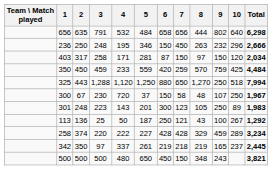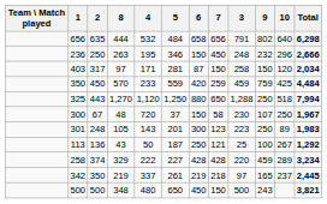 <table class="wikitable sortable" style="font-size: 74%; text-align:center;">
 <tr>
 <th style="width:76px;">Team \ Match played</th>
 <th align=center>1</th>
 <th align=center>2</th>
-<th align=center>3</th>
+<th align=center>8</th>
 <th align=center>4</th>
 <th align=center>5</th>
 <th align=center>6</th>
 <th align=center>7</th>
-<th align=center>8</th>
+<th align=center>3</th>
 <th align=center>9</th>
 <th align=center>10</th>
 <th align=center>Total</th>
 </tr>
 <tr align=center>
 <td align=left></td>
 <td>656</td>
 <td>635</td>
-<td>791</td>
+<td>444</td>
 <td>532</td>
 <td>484</td>
 <td>658</td>
 <td>656</td>
-<td>444</td>
+<td>791</td>
 <td>802</td>
 <td>640</td>
 <td><strong>6,298</strong></td>
 </tr>
 <tr align=center>
 <td align=left></td>
 <td>236</td>
 <td>250</td>
-<td>248</td>
+<td>263</td>
 <td>195</td>
 <td>346</td>
 <td>150</td>
 <td>450</td>
-<td>263</td>
+<td>248</td>
 <td>232</td>
 <td>296</td>
 <td><strong>2,666</strong></td>
 </tr>
 <tr align=center>
 <td align=left></td>
 <td>403</td>
 <td>317</td>
-<td>258</td>
+<td>97</td>
 <td>171</td>
 <td>281</td>
 <td>87</td>
 <td>150</td>
-<td>97</td>
+<td>258</td>
 <td>150</td>
 <td>120</td>
 <td><strong>2,034</strong></td>
 </tr>
 <tr align=center>
 <td align=left></td>
 <td>350</td>
 <td>450</td>
-<td>459</td>
+<td>570</td>
 <td>233</td>
 <td>559</td>
 <td>420</td>
 <td>259</td>
-<td>570</td>
+<td>459</td>
 <td>759</td>
 <td>425</td>
 <td><strong>4,484</strong></td>
 </tr>
 <tr align=center>
 <td align=left></td>
 <td>325</td>
 <td>443</td>
-<td>1,288</td>
+<td>1,270</td>
 <td>1,120</td>
 <td>1,250</td>
 <td>880</td>
 <td>650</td>
-<td>1,270</td>
+<td>1,288</td>
 <td>250</td>
 <td>518</td>
 <td><strong>7,994</strong></td>
 </tr>
 <tr align=center>
 <td align=left></td>
 <td>300</td>
 <td>67</td>
-<td>230</td>
+<td>48</td>
 <td>720</td>
 <td>37</td>
 <td>150</td>
 <td>58</td>
-<td>48</td>
+<td>230</td>
 <td>107</td>
 <td>250</td>
 <td><strong>1,967</strong></td>
 </tr>
 <tr align=center>
 <td align=left></td>
 <td>301</td>
 <td>248</td>
-<td>223</td>
+<td>105</td>
 <td>143</td>
 <td>201</td>
 <td>300</td>
 <td>123</td>
-<td>105</td>
+<td>223</td>
 <td>250</td>
 <td>89</td>
 <td><strong>1,983</strong></td>
 </tr>
 <tr align=center>
 <td align=left></td>
 <td>113</td>
 <td>136</td>
-<td>25</td>
+<td>43</td>
 <td>50</td>
 <td>187</td>
 <td>250</td>
 <td>121</td>
-<td>43</td>
+<td>25</td>
 <td>100</td>
 <td>267</td>
 <td><strong>1,292</strong></td>
 </tr>
 <tr align=center>
 <td align=left></td>
 <td>258</td>
 <td>374</td>
-<td>220</td>
+<td>329</td>
 <td>222</td>
 <td>227</td>
 <td>428</td>
 <td>428</td>
-<td>329</td>
+<td>220</td>
 <td>459</td>
 <td>289</td>
 <td><strong>3,234</strong></td>
 </tr>
 <tr align=center>
 <td align=left></td>
 <td>342</td>
 <td>350</td>
-<td>97</td>
+<td>219</td>
 <td>337</td>
 <td>261</td>
 <td>219</td>
 <td>218</td>
-<td>219</td>
+<td>97</td>
 <td>165</td>
 <td>237</td>
 <td><strong>2,445</strong></td>
 </tr>
 <tr align=center>
 <td align=left></td>
 <td>500</td>
 <td>500</td>
-<td>500</td>
+<td>348</td>
 <td>480</td>
 <td>650</td>
 <td>450</td>
 <td>150</td>
-<td>348</td>
+<td>500</td>
 <td>243</td>
 <td></td>
 <td><strong>3,821</strong></td>
 </tr>
 </table>
